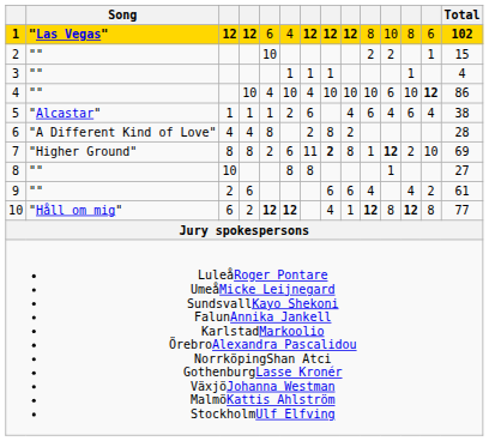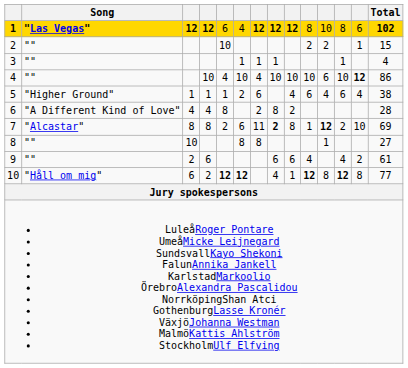 <table class="wikitable" style="margin: 1em auto 1em auto; text-align:center;">
 <tr>
 <th></th>
 <th>Song</th>
 <th></th>
 <th></th>
 <th></th>
 <th></th>
 <th></th>
 <th></th>
 <th></th>
 <th></th>
 <th></th>
 <th></th>
 <th></th>
 <th>Total</th>
 </tr>
 <tr style="background:gold;">
 <td><strong>1</strong></td>
 <td align="left"><strong>"<a href='#'>Las Vegas</a>"</strong></td>
 <td><strong>12</strong></td>
 <td><strong>12</strong></td>
 <td>6</td>
 <td>4</td>
 <td><strong>12</strong></td>
 <td><strong>12</strong></td>
 <td><strong>12</strong></td>
 <td>8</td>
 <td>10</td>
 <td>8</td>
 <td>6</td>
 <td><strong>102</strong></td>
 </tr>
 <tr>
 <td>2</td>
 <td align="left">""</td>
 <td></td>
 <td></td>
 <td>10</td>
 <td></td>
 <td></td>
 <td></td>
 <td></td>
 <td>2</td>
 <td>2</td>
 <td></td>
 <td>1</td>
 <td>15</td>
 </tr>
 <tr>
 <td>3</td>
 <td align="left">""</td>
 <td></td>
 <td></td>
 <td></td>
 <td>1</td>
 <td>1</td>
 <td>1</td>
 <td></td>
 <td></td>
 <td></td>
 <td>1</td>
 <td></td>
 <td>4</td>
 </tr>
 <tr>
 <td>4</td>
 <td align="left">""</td>
 <td></td>
 <td>10</td>
 <td>4</td>
 <td>10</td>
 <td>4</td>
 <td>10</td>
 <td>10</td>
 <td>10</td>
 <td>6</td>
 <td>10</td>
 <td><strong>12</strong></td>
 <td>86</td>
 </tr>
 <tr>
 <td>5</td>
-<td align="left">"<a href='#'>Alcastar</a>"</td>
+<td align="left">"Higher Ground"</td>
 <td>1</td>
 <td>1</td>
 <td>1</td>
 <td>2</td>
 <td>6</td>
 <td></td>
 <td>4</td>
 <td>6</td>
 <td>4</td>
 <td>6</td>
 <td>4</td>
 <td>38</td>
 </tr>
 <tr>
 <td>6</td>
 <td align="left">"A Different Kind of Love"</td>
 <td>4</td>
 <td>4</td>
 <td>8</td>
 <td></td>
 <td>2</td>
 <td>8</td>
 <td>2</td>
 <td></td>
 <td></td>
 <td></td>
 <td></td>
 <td>28</td>
 </tr>
 <tr>
 <td>7</td>
-<td align="left">"Higher Ground"</td>
+<td align="left">"<a href='#'>Alcastar</a>"</td>
 <td>8</td>
 <td>8</td>
 <td>2</td>
 <td>6</td>
 <td>11</td>
 <td><strong>2</strong></td>
 <td>8</td>
 <td>1</td>
 <td><strong>12</strong></td>
 <td>2</td>
 <td>10</td>
 <td>69</td>
 </tr>
 <tr>
 <td>8</td>
 <td align="left">""</td>
 <td>10</td>
 <td></td>
 <td></td>
 <td>8</td>
 <td>8</td>
 <td></td>
 <td></td>
 <td></td>
 <td>1</td>
 <td></td>
 <td></td>
 <td>27</td>
 </tr>
 <tr>
 <td>9</td>
 <td align="left">""</td>
 <td>2</td>
 <td>6</td>
 <td></td>
 <td></td>
 <td></td>
 <td>6</td>
 <td>6</td>
 <td>4</td>
 <td></td>
 <td>4</td>
 <td>2</td>
 <td>61</td>
 </tr>
 <tr>
 <td>10</td>
 <td align="left">"<a href='#'>Håll om mig</a>"</td>
 <td>6</td>
 <td>2</td>
 <td><strong>12</strong></td>
 <td><strong>12</strong></td>
 <td></td>
 <td>4</td>
 <td>1</td>
 <td><strong>12</strong></td>
 <td>8</td>
 <td><strong>12</strong></td>
 <td>8</td>
 <td>77</td>
 </tr>
 <tr class="sortbottom">
 <th colspan="14">Jury spokespersons</th>
 </tr>
 <tr class="sortbottom">
 <td colspan="14"><br><ul><li>Luleå<a href='#'>Roger Pontare</a></li><li>Umeå<a href='#'>Micke Leijnegard</a></li><li>Sundsvall<a href='#'>Kayo Shekoni</a></li><li>Falun<a href='#'>Annika Jankell</a></li><li>Karlstad<a href='#'>Markoolio</a></li><li>Örebro<a href='#'>Alexandra Pascalidou</a></li><li>NorrköpingShan Atci</li><li>Gothenburg<a href='#'>Lasse Kronér</a></li><li>Växjö<a href='#'>Johanna Westman</a></li><li>Malmö<a href='#'>Kattis Ahlström</a></li><li>Stockholm<a href='#'>Ulf Elfving</a></li></ul></td>
 </tr>
 </table>
